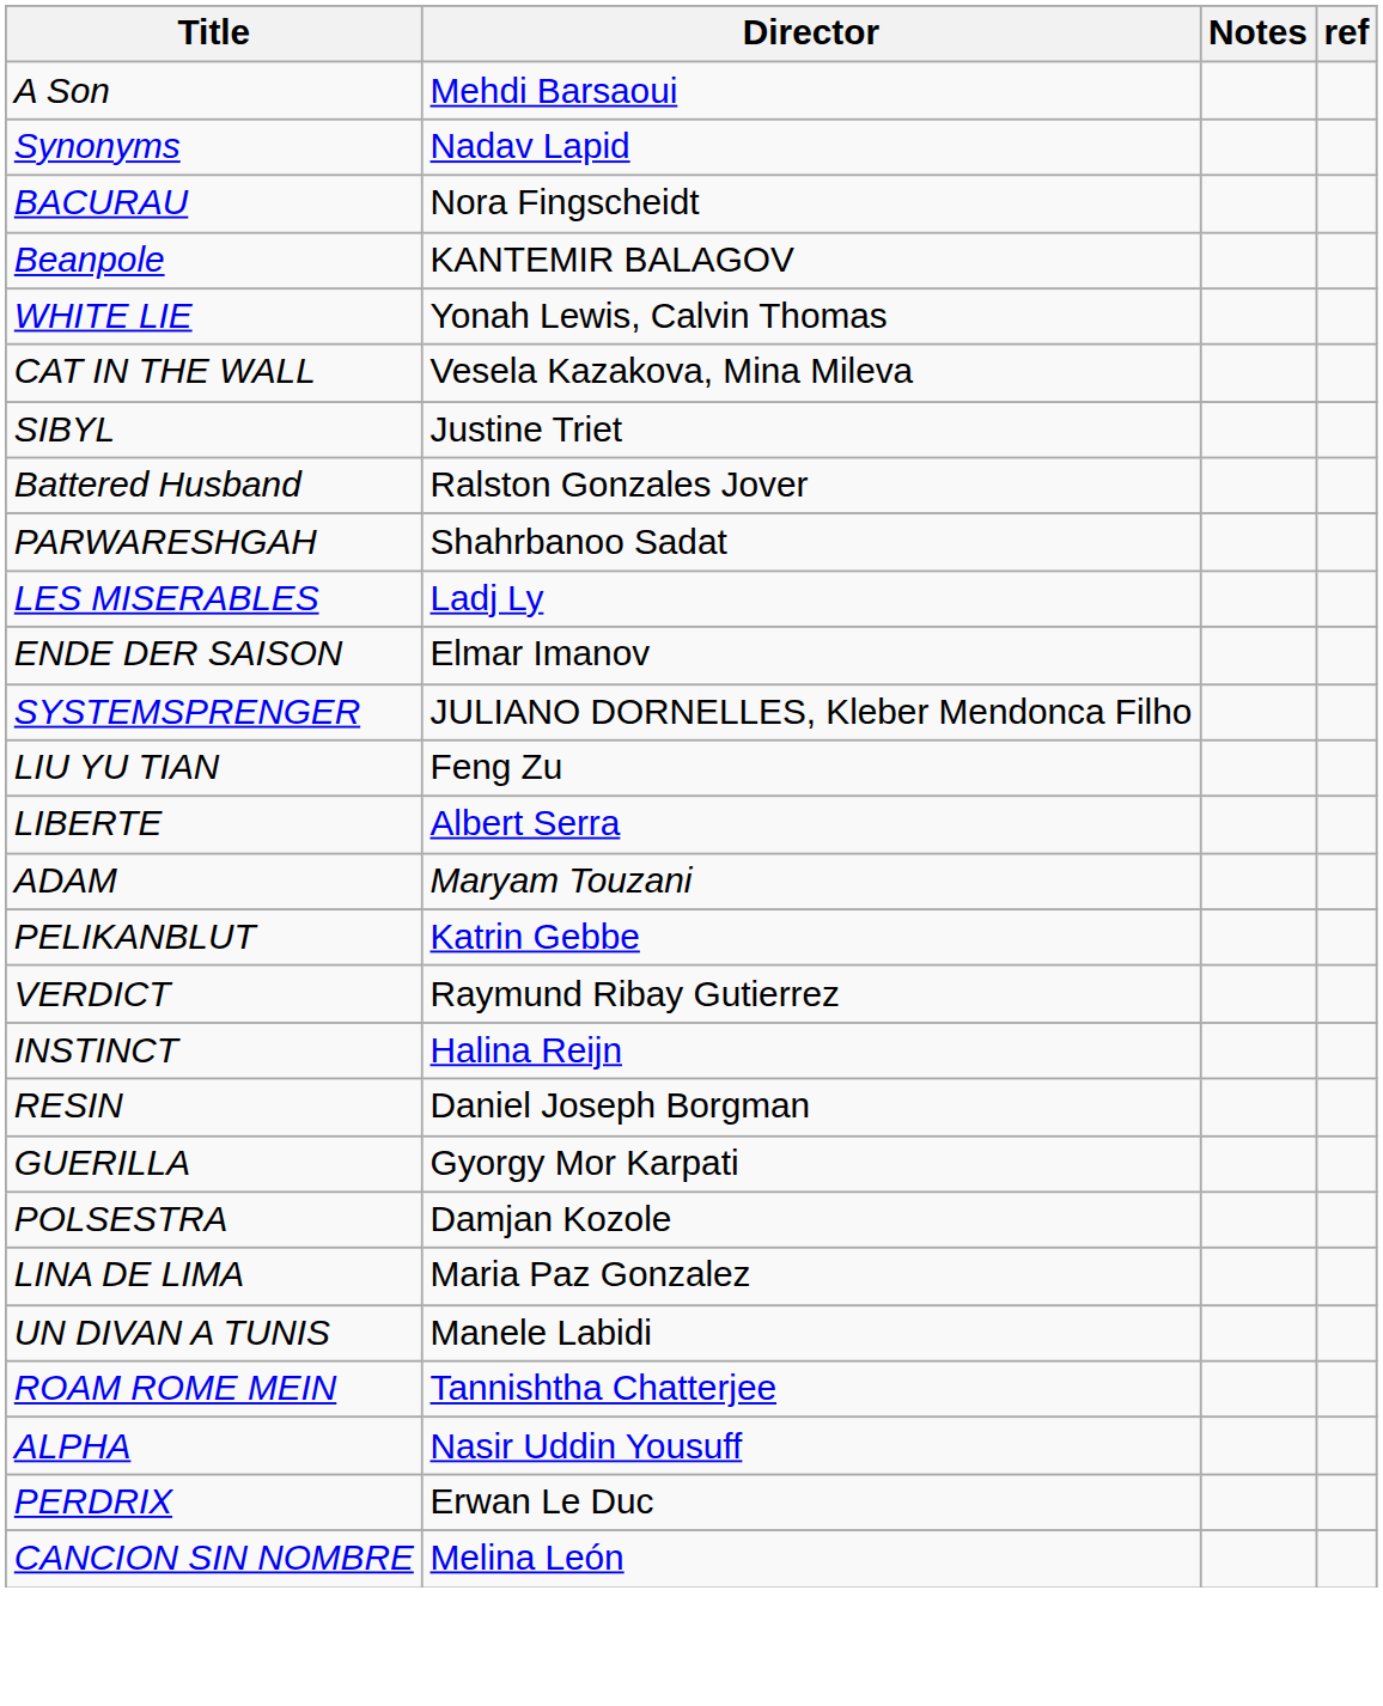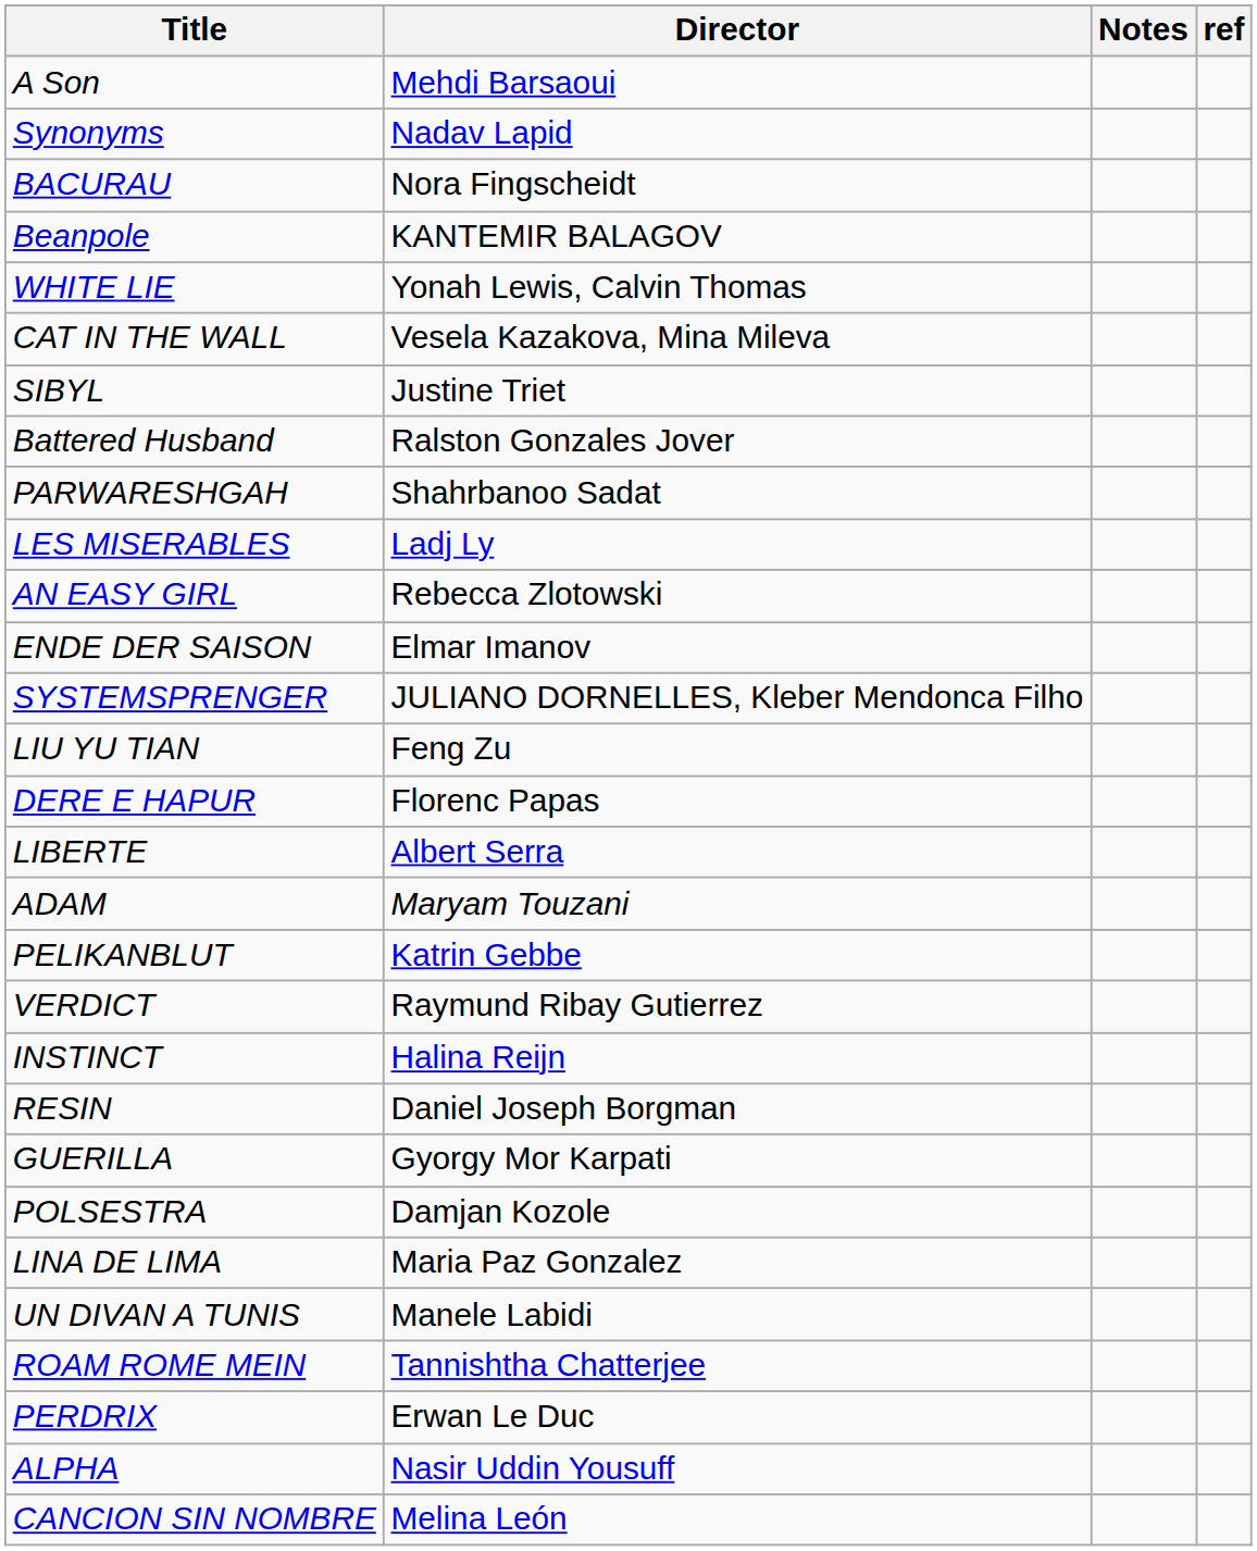 <table class="wikitable">
 <tr>
 <th>Title</th>
 <th>Director</th>
 <th>Notes</th>
 <th>ref</th>
 </tr>
 <tr>
 <td><em>A Son</em></td>
 <td><a href='#'>Mehdi Barsaoui</a></td>
 <td></td>
 <td></td>
 </tr>
 <tr>
 <td><em><a href='#'>Synonyms</a></em></td>
 <td><a href='#'>Nadav Lapid</a></td>
 <td></td>
 <td></td>
 </tr>
 <tr>
 <td><em><a href='#'>BACURAU</a></em></td>
 <td>Nora Fingscheidt</td>
 <td></td>
 <td></td>
 </tr>
 <tr>
 <td><em><a href='#'>Beanpole</a></em></td>
 <td>KANTEMIR BALAGOV</td>
 <td></td>
 <td></td>
 </tr>
 <tr>
 <td><em><a href='#'>WHITE LIE</a></em></td>
 <td>Yonah Lewis, Calvin Thomas</td>
 <td></td>
 <td></td>
 </tr>
 <tr>
 <td><em>CAT IN THE WALL</em></td>
 <td>Vesela Kazakova, Mina Mileva</td>
 <td></td>
 <td></td>
 </tr>
 <tr>
 <td><em>SIBYL</em></td>
 <td>Justine Triet</td>
 <td></td>
 <td></td>
 </tr>
 <tr>
 <td><em>Battered Husband</em></td>
 <td>Ralston Gonzales Jover</td>
 <td></td>
 <td></td>
 </tr>
 <tr>
 <td><em>PARWARESHGAH</em></td>
 <td>Shahrbanoo Sadat</td>
 <td></td>
 <td></td>
 </tr>
 <tr>
 <td><em><a href='#'>LES MISERABLES</a></em></td>
 <td><a href='#'>Ladj Ly</a></td>
 <td></td>
 <td></td>
 </tr>
 <tr>
+<td><a href='#'><em>AN EASY GIRL</em></a></td>
+<td>Rebecca Zlotowski</td>
+<td></td>
+<td></td>
+</tr>
+<tr>
 <td><em>ENDE DER SAISON</em></td>
 <td>Elmar Imanov</td>
 <td></td>
 <td></td>
 </tr>
 <tr>
 <td><em><a href='#'>SYSTEMSPRENGER</a></em></td>
 <td>JULIANO DORNELLES, Kleber Mendonca Filho</td>
 <td></td>
 <td></td>
 </tr>
 <tr>
 <td><em>LIU YU TIAN</em></td>
 <td>Feng Zu</td>
+<td></td>
+<td></td>
+</tr>
+<tr>
+<td><em><a href='#'>DERE E HAPUR</a></em></td>
+<td>Florenc Papas</td>
 <td></td>
 <td></td>
 </tr>
 <tr>
 <td><em>LIBERTE</em></td>
 <td><a href='#'>Albert Serra</a></td>
 <td></td>
 <td></td>
 </tr>
 <tr>
 <td><em>ADAM</em></td>
 <td><em>Maryam Touzani</em></td>
 <td></td>
 <td></td>
 </tr>
 <tr>
 <td><em>PELIKANBLUT</em></td>
 <td><a href='#'>Katrin Gebbe</a></td>
 <td></td>
 <td></td>
 </tr>
 <tr>
 <td><em>VERDICT</em></td>
 <td>Raymund Ribay Gutierrez</td>
 <td></td>
 <td></td>
 </tr>
 <tr>
 <td><em>INSTINCT</em></td>
 <td><a href='#'>Halina Reijn</a></td>
 <td></td>
 <td></td>
 </tr>
 <tr>
 <td><em>RESIN</em></td>
 <td>Daniel Joseph Borgman</td>
 <td></td>
 <td></td>
 </tr>
 <tr>
 <td><em>GUERILLA</em></td>
 <td>Gyorgy Mor Karpati</td>
 <td></td>
 <td></td>
 </tr>
 <tr>
 <td><em>POLSESTRA</em></td>
 <td>Damjan Kozole</td>
 <td></td>
 <td></td>
 </tr>
 <tr>
 <td><em>LINA DE LIMA</em></td>
 <td>Maria Paz Gonzalez</td>
 <td></td>
 <td></td>
 </tr>
 <tr>
 <td><em>UN DIVAN A TUNIS</em></td>
 <td>Manele Labidi</td>
 <td></td>
 <td></td>
 </tr>
 <tr>
 <td><a href='#'><em>ROAM ROME MEIN</em></a></td>
 <td><a href='#'>Tannishtha Chatterjee</a></td>
 <td></td>
 <td></td>
 </tr>
 <tr>
-<td><a href='#'><em>ALPHA</em></a></td>
-<td><a href='#'>Nasir Uddin Yousuff</a></td>
+<td><a href='#'><em>PERDRIX</em></a></td>
+<td>Erwan Le Duc</td>
 <td></td>
 <td></td>
 </tr>
 <tr>
-<td><a href='#'><em>PERDRIX</em></a></td>
-<td>Erwan Le Duc</td>
+<td><a href='#'><em>ALPHA</em></a></td>
+<td><a href='#'>Nasir Uddin Yousuff</a></td>
 <td></td>
 <td></td>
 </tr>
 <tr>
 <td><a href='#'><em>CANCION SIN NOMBRE</em></a></td>
 <td><a href='#'>Melina León</a></td>
 <td></td>
 <td></td>
 </tr>
 </table>
